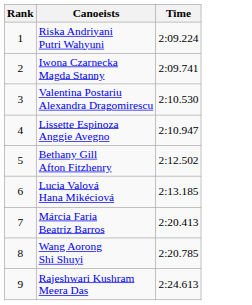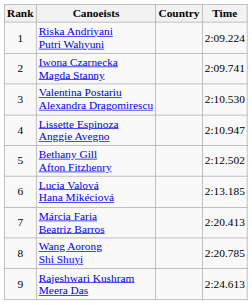 <table class="wikitable" style="text-align:center">
 <tr>
 <th>Rank</th>
 <th>Canoeists</th>
+<th>Country</th>
 <th>Time</th>
 </tr>
 <tr>
 <td>1</td>
 <td align="left"><a href='#'>Riska Andriyani</a><br><a href='#'>Putri Wahyuni</a></td>
+<td align="left"></td>
 <td>2:09.224</td>
 </tr>
 <tr>
 <td>2</td>
 <td align="left"><a href='#'>Iwona Czarnecka</a><br><a href='#'>Magda Stanny</a></td>
+<td align="left"></td>
 <td>2:09.741</td>
 </tr>
 <tr>
 <td>3</td>
 <td align="left"><a href='#'>Valentina Postariu</a><br><a href='#'>Alexandra Dragomirescu</a></td>
+<td align="left"></td>
 <td>2:10.530</td>
 </tr>
 <tr>
 <td>4</td>
 <td align="left"><a href='#'>Lissette Espinoza</a><br><a href='#'>Anggie Avegno</a></td>
+<td align="left"></td>
 <td>2:10.947</td>
 </tr>
 <tr>
 <td>5</td>
 <td align="left"><a href='#'>Bethany Gill</a><br><a href='#'>Afton Fitzhenry</a></td>
+<td align="left"></td>
 <td>2:12.502</td>
 </tr>
 <tr>
 <td>6</td>
 <td align="left"><a href='#'>Lucia Valová</a><br><a href='#'>Hana Mikéciová</a></td>
+<td align="left"></td>
 <td>2:13.185</td>
 </tr>
 <tr>
 <td>7</td>
 <td align="left"><a href='#'>Márcia Faria</a><br><a href='#'>Beatriz Barros</a></td>
+<td align="left"></td>
 <td>2:20.413</td>
 </tr>
 <tr>
 <td>8</td>
 <td align="left"><a href='#'>Wang Aorong</a><br><a href='#'>Shi Shuyi</a></td>
+<td align="left"></td>
 <td>2:20.785</td>
 </tr>
 <tr>
 <td>9</td>
 <td align="left"><a href='#'>Rajeshwari Kushram</a><br><a href='#'>Meera Das</a></td>
+<td align="left"></td>
 <td>2:24.613</td>
 </tr>
 </table>
